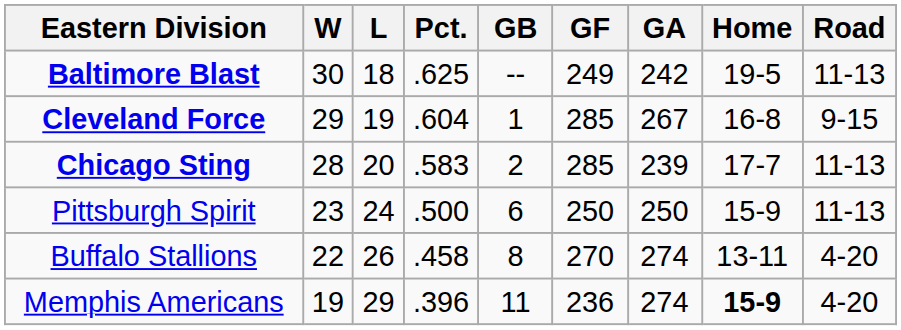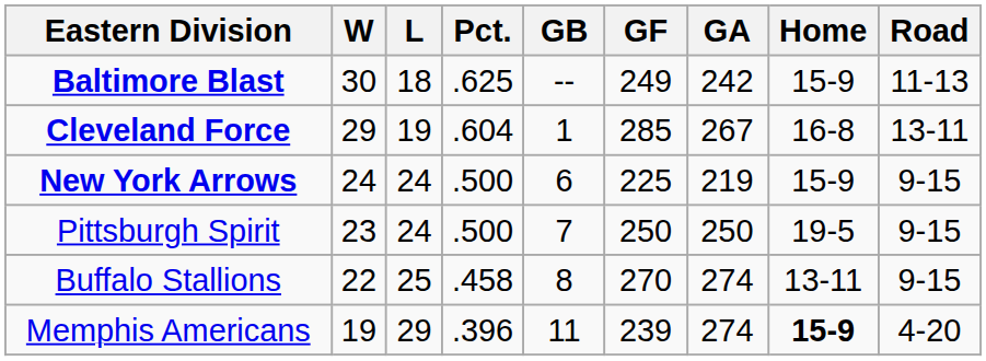 <table class="wikitable" width="470" style="font-size:95%; text-align:center">
 <tr>
 <th width="30%">Eastern Division</th>
 <th width="5%">W</th>
 <th width="5%">L</th>
 <th width="5%">Pct.</th>
 <th width="7.5%">GB</th>
 <th width="7.5%">GF</th>
 <th width="7.5%">GA</th>
 <th width="7.5%">Home</th>
 <th width="7.5%">Road</th>
 </tr>
 <tr>
 <td><strong><a href='#'>Baltimore Blast</a></strong></td>
 <td>30</td>
 <td>18</td>
 <td>.625</td>
 <td>--</td>
 <td>249</td>
 <td>242</td>
-<td>19-5</td>
+<td>15-9</td>
 <td>11-13</td>
 </tr>
 <tr>
 <td><strong><a href='#'>Cleveland Force</a></strong></td>
 <td>29</td>
 <td>19</td>
 <td>.604</td>
 <td>1</td>
 <td>285</td>
 <td>267</td>
 <td>16-8</td>
-<td>9-15</td>
+<td>13-11</td>
 </tr>
 <tr>
-<td><strong><a href='#'>Chicago Sting</a></strong></td>
-<td>28</td>
-<td>20</td>
-<td>.583</td>
-<td>2</td>
-<td>285</td>
-<td>239</td>
-<td>17-7</td>
-<td>11-13</td>
+<td><strong><a href='#'>New York Arrows</a></strong></td>
+<td>24</td>
+<td>24</td>
+<td>.500</td>
+<td>6</td>
+<td>225</td>
+<td>219</td>
+<td>15-9</td>
+<td>9-15</td>
 </tr>
 <tr>
 <td><a href='#'>Pittsburgh Spirit</a></td>
 <td>23</td>
 <td>24</td>
 <td>.500</td>
-<td>6</td>
+<td>7</td>
 <td>250</td>
 <td>250</td>
-<td>15-9</td>
-<td>11-13</td>
+<td>19-5</td>
+<td>9-15</td>
 </tr>
 <tr>
 <td><a href='#'>Buffalo Stallions</a></td>
 <td>22</td>
-<td>26</td>
+<td>25</td>
 <td>.458</td>
 <td>8</td>
 <td>270</td>
 <td>274</td>
 <td>13-11</td>
-<td>4-20</td>
+<td>9-15</td>
 </tr>
 <tr>
 <td><a href='#'>Memphis Americans</a></td>
 <td>19</td>
 <td>29</td>
 <td>.396</td>
 <td>11</td>
-<td>236</td>
+<td>239</td>
 <td>274</td>
 <td><strong>15-9</strong></td>
 <td>4-20</td>
 </tr>
 </table>
